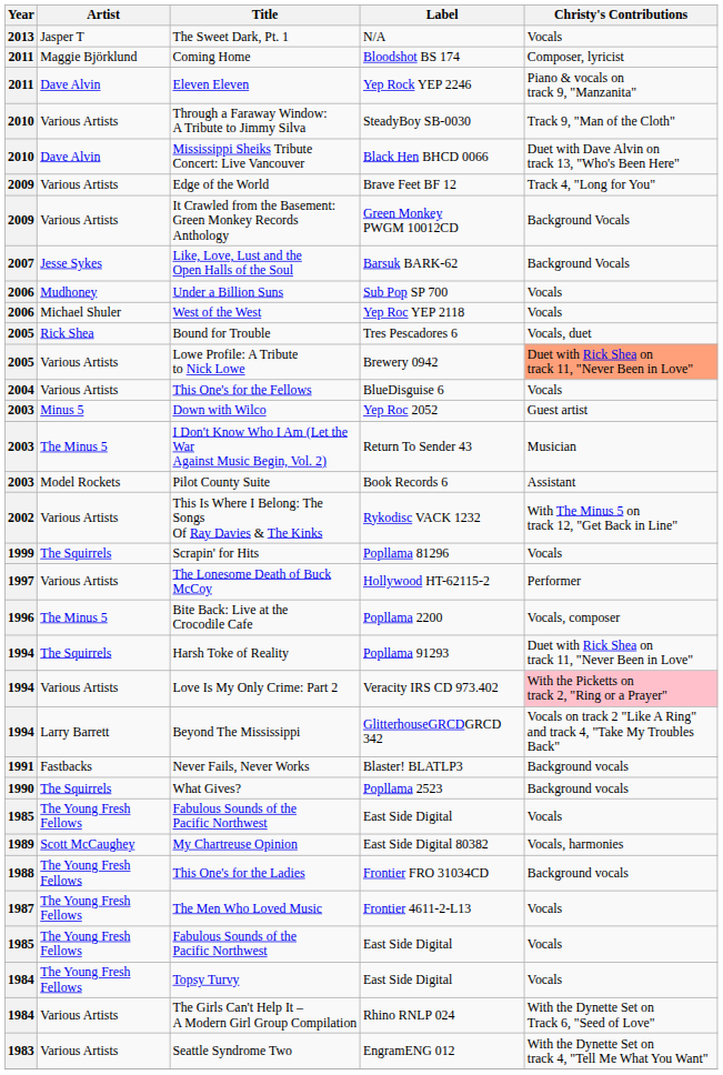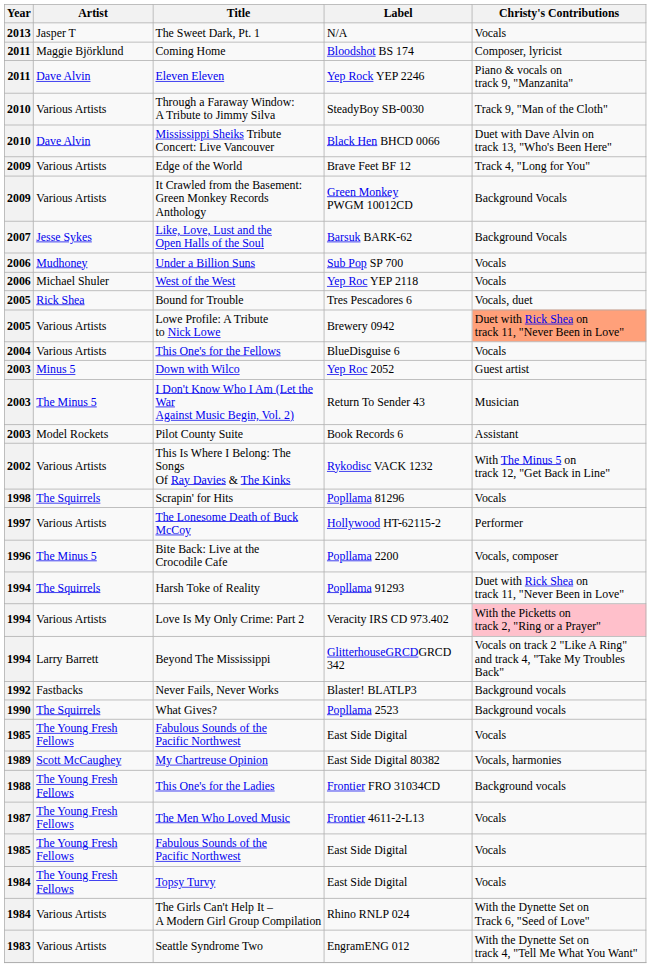 <table class="wikitable sortable">
 <tr>
 <th scope="col">Year</th>
 <th scope="col">Artist</th>
 <th scope="col">Title</th>
 <th scope="col">Label</th>
 <th scope="col">Christy's Contributions</th>
 </tr>
 <tr>
 <th scope="row">2013</th>
 <td>Jasper T</td>
 <td>The Sweet Dark, Pt. 1</td>
 <td>N/A</td>
 <td>Vocals</td>
 </tr>
 <tr>
 <th scope="row">2011</th>
 <td>Maggie Björklund</td>
 <td>Coming Home</td>
 <td><a href='#'>Bloodshot</a> BS 174</td>
 <td>Composer, lyricist</td>
 </tr>
 <tr>
 <th scope="row">2011</th>
 <td><a href='#'>Dave Alvin</a></td>
 <td><a href='#'>Eleven Eleven</a></td>
 <td><a href='#'>Yep Rock</a> YEP 2246</td>
 <td>Piano & vocals on <br>track 9, "Manzanita"</td>
 </tr>
 <tr>
 <th scope="row">2010</th>
 <td>Various Artists</td>
 <td>Through a Faraway Window: <br>A Tribute to Jimmy Silva</td>
 <td>SteadyBoy SB-0030</td>
 <td>Track 9, "Man of the Cloth"</td>
 </tr>
 <tr>
 <th scope="row">2010</th>
 <td><a href='#'>Dave Alvin</a></td>
 <td><a href='#'>Mississippi Sheiks</a> Tribute <br>Concert: Live Vancouver</td>
 <td><a href='#'>Black Hen</a> BHCD 0066</td>
 <td>Duet with Dave Alvin on <br>track 13, "Who's Been Here"</td>
 </tr>
 <tr>
 <th scope="row">2009</th>
 <td>Various Artists</td>
 <td>Edge of the World</td>
 <td>Brave Feet BF 12</td>
 <td>Track 4, "Long for You"</td>
 </tr>
 <tr>
 <th scope="row">2009</th>
 <td>Various Artists</td>
 <td>It Crawled from the Basement: <br>Green Monkey Records Anthology</td>
 <td><a href='#'>Green Monkey</a> <br>PWGM 10012CD</td>
 <td>Background Vocals</td>
 </tr>
 <tr>
 <th scope="row">2007</th>
 <td><a href='#'>Jesse Sykes</a></td>
 <td><a href='#'>Like, Love, Lust and the <br>Open Halls of the Soul</a></td>
 <td><a href='#'>Barsuk</a> BARK-62</td>
 <td>Background Vocals</td>
 </tr>
 <tr>
 <th scope="row">2006</th>
 <td><a href='#'>Mudhoney</a></td>
 <td><a href='#'>Under a Billion Suns</a></td>
 <td><a href='#'>Sub Pop</a> SP 700</td>
 <td>Vocals</td>
 </tr>
 <tr>
 <th scope="row">2006</th>
 <td>Michael Shuler</td>
 <td><a href='#'>West of the West</a></td>
 <td><a href='#'>Yep Roc</a> YEP 2118</td>
 <td>Vocals</td>
 </tr>
 <tr>
 <th scope="row">2005</th>
 <td><a href='#'>Rick Shea</a></td>
 <td>Bound for Trouble</td>
 <td>Tres Pescadores 6</td>
 <td>Vocals, duet</td>
 </tr>
 <tr>
 <th scope="row">2005</th>
 <td>Various Artists</td>
 <td>Lowe Profile: A Tribute <br>to <a href='#'>Nick Lowe</a></td>
 <td>Brewery 0942</td>
 <td style="background: lightsalmon;">Duet with <a href='#'>Rick Shea</a> on <br>track 11, "Never Been in Love"</td>
 </tr>
 <tr>
 <th scope="row">2004</th>
 <td>Various Artists</td>
 <td><a href='#'>This One's for the Fellows</a></td>
 <td>BlueDisguise 6</td>
 <td>Vocals</td>
 </tr>
 <tr>
 <th scope="row">2003</th>
 <td><a href='#'>Minus 5</a></td>
 <td><a href='#'>Down with Wilco</a></td>
 <td><a href='#'>Yep Roc</a> 2052</td>
 <td>Guest artist</td>
 </tr>
 <tr>
 <th scope="row">2003</th>
 <td><a href='#'>The Minus 5</a></td>
 <td><a href='#'>I Don't Know Who I Am (Let the War <br>Against Music Begin, Vol. 2)</a></td>
 <td>Return To Sender 43</td>
 <td>Musician</td>
 </tr>
 <tr>
 <th scope="row">2003</th>
 <td>Model Rockets</td>
 <td>Pilot County Suite</td>
 <td>Book Records 6</td>
 <td>Assistant</td>
 </tr>
 <tr>
 <th scope="row">2002</th>
 <td>Various Artists</td>
 <td>This Is Where I Belong: The Songs <br>Of <a href='#'>Ray Davies</a> & <a href='#'>The Kinks</a></td>
 <td><a href='#'>Rykodisc</a> VACK 1232</td>
 <td>With <a href='#'>The Minus 5</a> on <br>track 12, "Get Back in Line"</td>
 </tr>
 <tr>
-<th scope="row">1999</th>
+<th scope="row">1998</th>
 <td><a href='#'>The Squirrels</a></td>
 <td>Scrapin' for Hits</td>
 <td><a href='#'>Popllama</a> 81296</td>
 <td>Vocals</td>
 </tr>
 <tr>
 <th scope="row">1997</th>
 <td>Various Artists</td>
 <td><a href='#'>The Lonesome Death of Buck McCoy</a></td>
 <td><a href='#'>Hollywood</a> HT-62115-2</td>
 <td>Performer</td>
 </tr>
 <tr>
 <th scope="row">1996</th>
 <td><a href='#'>The Minus 5</a></td>
 <td>Bite Back: Live at the <br>Crocodile Cafe</td>
 <td><a href='#'>Popllama</a> 2200</td>
 <td>Vocals, composer</td>
 </tr>
 <tr>
 <th scope="row">1994</th>
 <td><a href='#'>The Squirrels</a></td>
 <td>Harsh Toke of Reality</td>
 <td><a href='#'>Popllama</a> 91293</td>
 <td>Duet with <a href='#'>Rick Shea</a> on <br>track 11, "Never Been in Love"</td>
 </tr>
 <tr>
 <th scope="row">1994</th>
 <td>Various Artists</td>
 <td>Love Is My Only Crime: Part 2</td>
 <td>Veracity IRS CD 973.402</td>
 <td style="background: pink;">With the Picketts on <br>track 2, "Ring or a Prayer"</td>
 </tr>
 <tr>
 <th scope="row">1994</th>
 <td>Larry Barrett</td>
 <td>Beyond The Mississippi</td>
 <td><a href='#'>GlitterhouseGRCD</a>GRCD 342</td>
 <td>Vocals on track 2 "Like A Ring" <br>and track 4, "Take My Troubles Back"</td>
 </tr>
 <tr>
-<th scope="row">1991</th>
+<th scope="row">1992</th>
 <td>Fastbacks</td>
 <td>Never Fails, Never Works</td>
 <td>Blaster! BLATLP3</td>
 <td>Background vocals</td>
 </tr>
 <tr>
 <th scope="row">1990</th>
 <td><a href='#'>The Squirrels</a></td>
 <td>What Gives?</td>
 <td><a href='#'>Popllama</a> 2523</td>
 <td>Background vocals</td>
 </tr>
 <tr>
 <th scope="row">1985</th>
 <td><a href='#'>The Young Fresh Fellows</a></td>
 <td><a href='#'>Fabulous Sounds of the <br>Pacific Northwest</a></td>
 <td>East Side Digital</td>
 <td>Vocals</td>
 </tr>
 <tr>
 <th scope="row">1989</th>
 <td><a href='#'>Scott McCaughey</a></td>
 <td><a href='#'>My Chartreuse Opinion</a></td>
 <td>East Side Digital 80382</td>
 <td>Vocals, harmonies</td>
 </tr>
 <tr>
 <th scope="row">1988</th>
 <td><a href='#'>The Young Fresh Fellows</a></td>
 <td><a href='#'>This One's for the Ladies</a></td>
 <td><a href='#'>Frontier</a> FRO 31034CD</td>
 <td>Background vocals</td>
 </tr>
 <tr>
 <th scope="row">1987</th>
 <td><a href='#'>The Young Fresh Fellows</a></td>
 <td><a href='#'>The Men Who Loved Music</a></td>
 <td><a href='#'>Frontier</a> 4611-2-L13</td>
 <td>Vocals</td>
 </tr>
 <tr>
 <th scope="row">1985</th>
 <td><a href='#'>The Young Fresh Fellows</a></td>
 <td><a href='#'>Fabulous Sounds of the <br>Pacific Northwest</a></td>
 <td>East Side Digital</td>
 <td>Vocals</td>
 </tr>
 <tr>
 <th scope="row">1984</th>
 <td><a href='#'>The Young Fresh Fellows</a></td>
 <td><a href='#'>Topsy Turvy</a></td>
 <td>East Side Digital</td>
 <td>Vocals</td>
 </tr>
 <tr>
 <th scope="row">1984</th>
 <td>Various Artists</td>
 <td>The Girls Can't Help It – <br>A Modern Girl Group Compilation</td>
 <td>Rhino RNLP 024</td>
 <td>With the Dynette Set on <br>Track 6, "Seed of Love"</td>
 </tr>
 <tr>
 <th scope="row">1983</th>
 <td>Various Artists</td>
 <td>Seattle Syndrome Two</td>
 <td>EngramENG 012</td>
 <td>With the Dynette Set on <br>track 4, "Tell Me What You Want"</td>
 </tr>
 <tr>
 </tr>
 </table>
